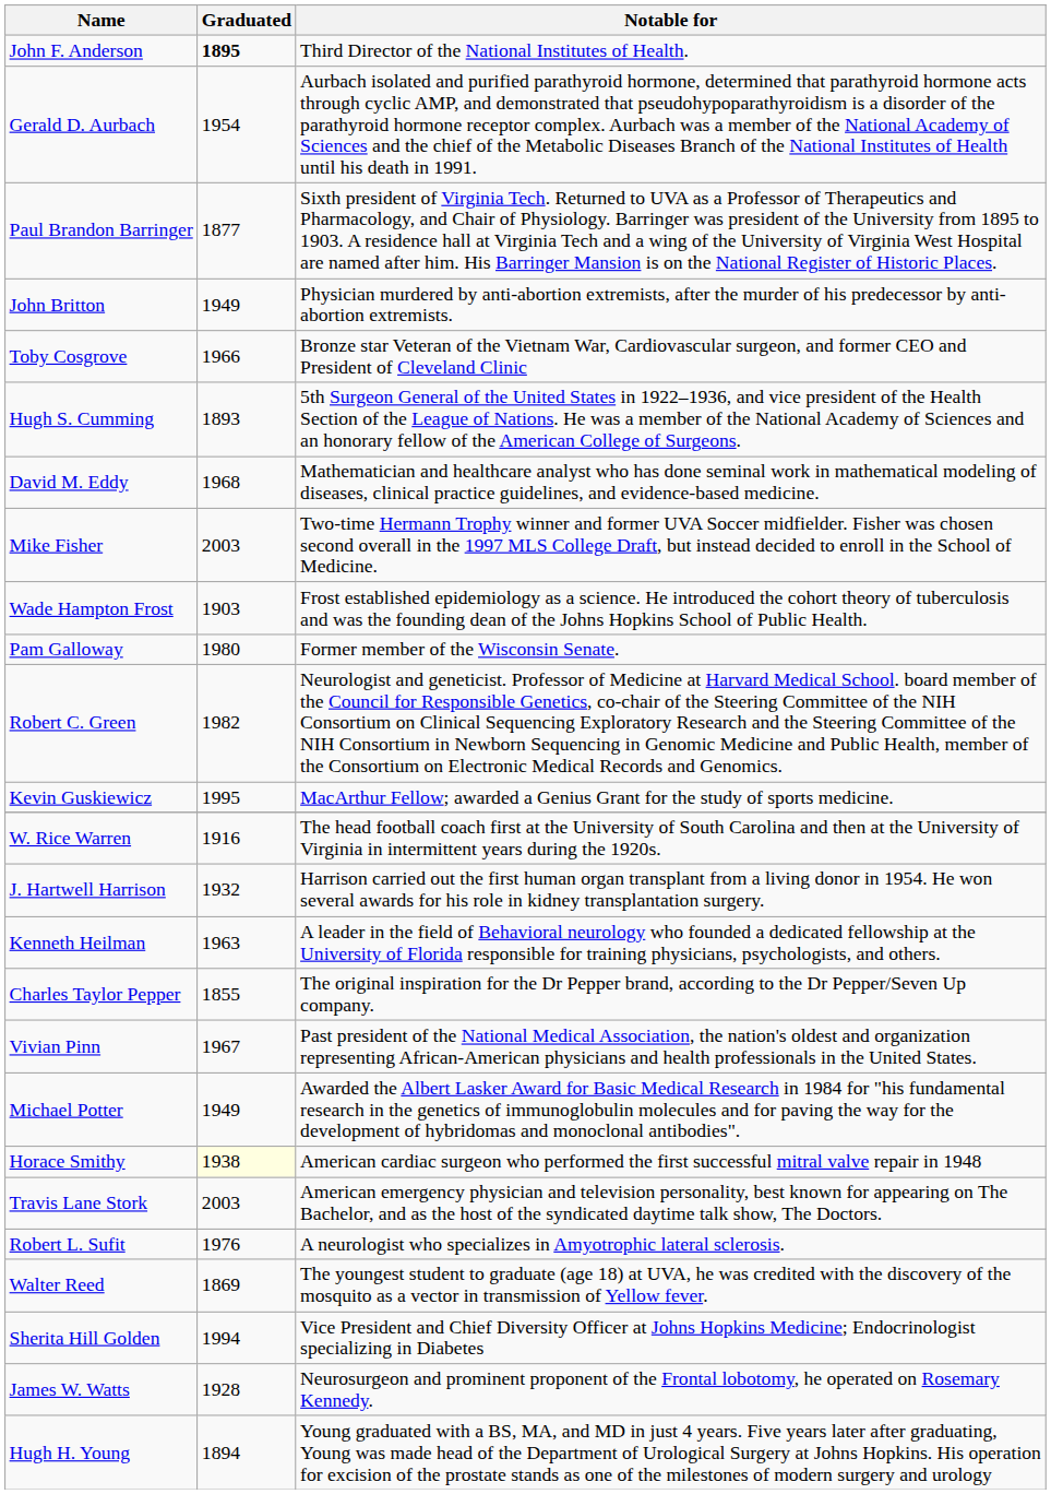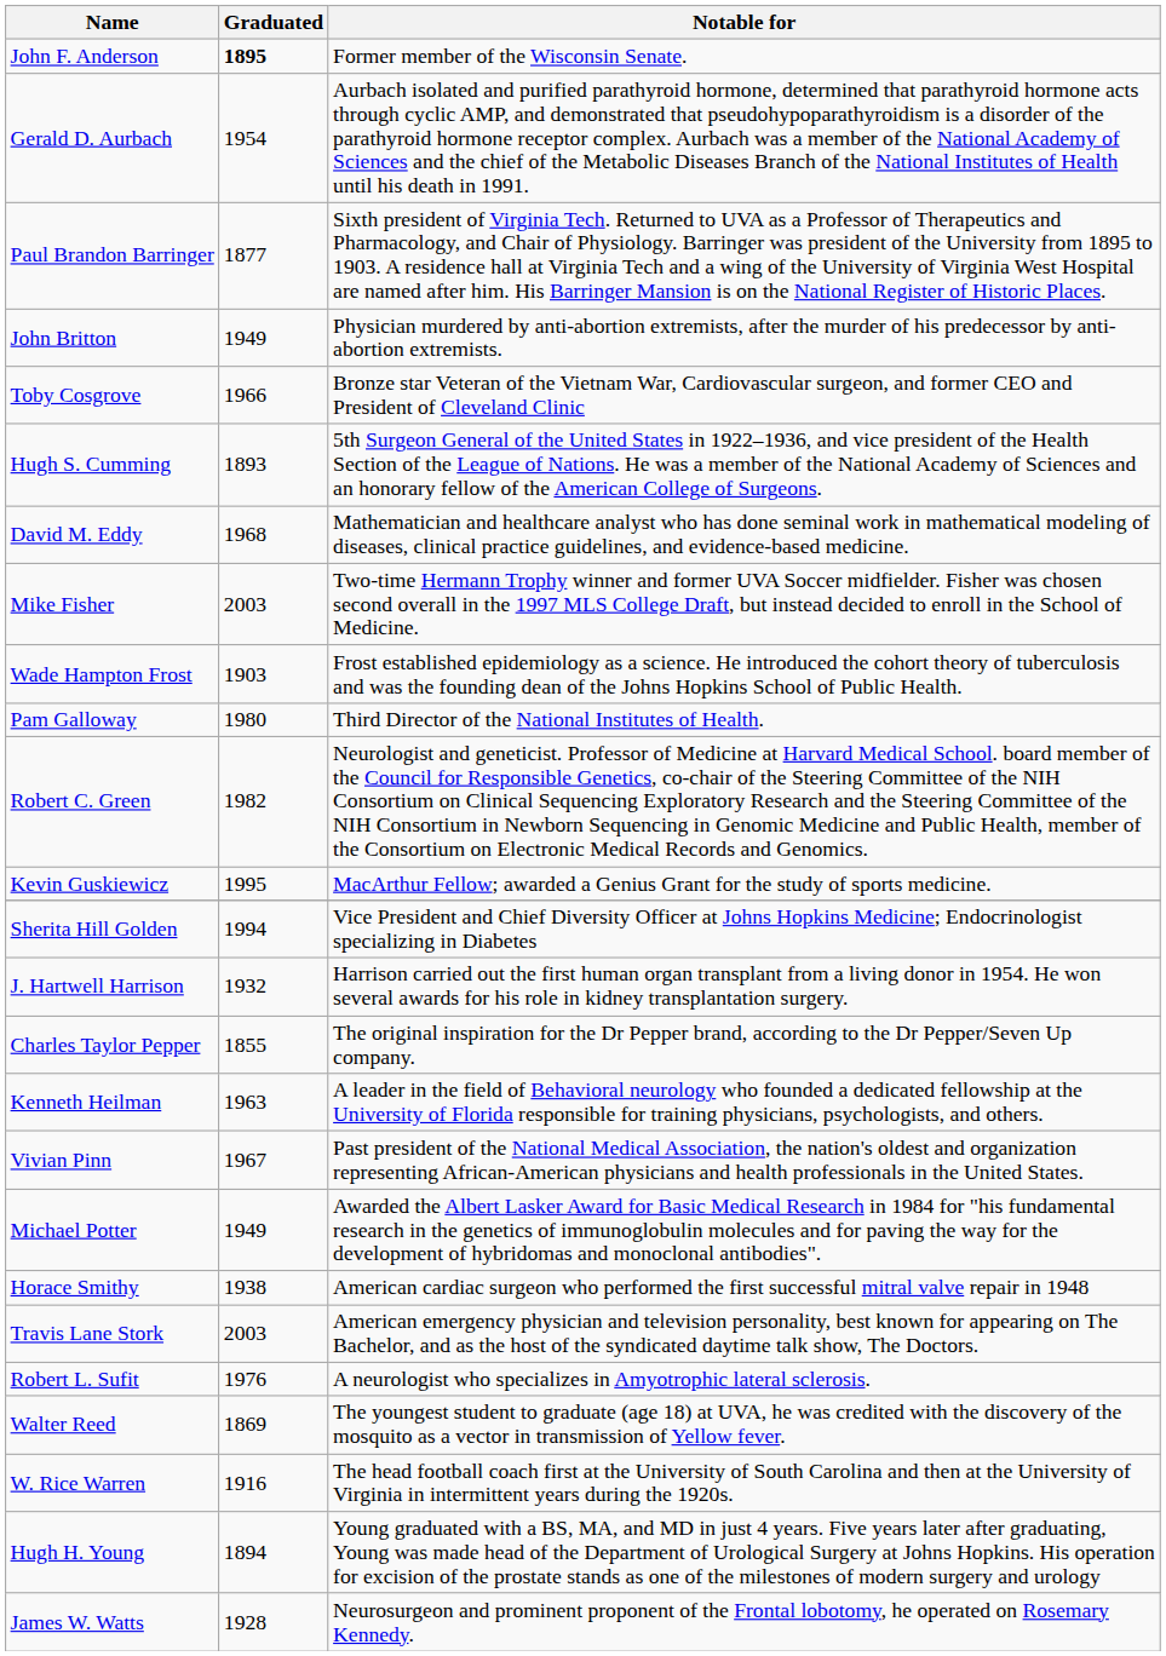 <table class="wikitable sortable">
 <tr>
 <th>Name</th>
 <th>Graduated</th>
 <th>Notable for</th>
 </tr>
 <tr>
 <td><a href='#'>John F. Anderson</a></td>
 <td><strong>1895</strong></td>
-<td>Third Director of the <a href='#'>National Institutes of Health</a>.</td>
+<td>Former member of the <a href='#'>Wisconsin Senate</a>.</td>
 </tr>
 <tr>
 <td><a href='#'>Gerald D. Aurbach</a></td>
 <td>1954</td>
 <td>Aurbach isolated and purified parathyroid hormone, determined that parathyroid hormone acts through cyclic AMP, and demonstrated that pseudohypoparathyroidism is a disorder of the parathyroid hormone receptor complex. Aurbach was a member of the <a href='#'>National Academy of Sciences</a> and the chief of the Metabolic Diseases Branch of the <a href='#'>National Institutes of Health</a> until his death in 1991.</td>
 </tr>
 <tr>
 <td style="white-space: nowrap;"><a href='#'>Paul Brandon Barringer</a></td>
 <td>1877</td>
 <td>Sixth president of <a href='#'>Virginia Tech</a>. Returned to UVA as a Professor of Therapeutics and Pharmacology, and Chair of Physiology. Barringer was president of the University from 1895 to 1903. A residence hall at Virginia Tech and a wing of the University of Virginia West Hospital are named after him. His <a href='#'>Barringer Mansion</a> is on the <a href='#'>National Register of Historic Places</a>.</td>
 </tr>
 <tr>
 <td><a href='#'>John Britton</a></td>
 <td>1949</td>
 <td>Physician murdered by anti-abortion extremists, after the murder of his predecessor by anti-abortion extremists.</td>
 </tr>
 <tr>
 <td><a href='#'>Toby Cosgrove</a></td>
 <td>1966</td>
 <td>Bronze star Veteran of the Vietnam War, Cardiovascular surgeon, and former CEO and President of <a href='#'>Cleveland Clinic</a></td>
 </tr>
 <tr>
 <td><a href='#'>Hugh S. Cumming</a></td>
 <td>1893</td>
 <td>5th <a href='#'>Surgeon General of the United States</a> in 1922–1936, and vice president of the Health Section of the <a href='#'>League of Nations</a>. He was a member of the National Academy of Sciences and an honorary fellow of the <a href='#'>American College of Surgeons</a>.</td>
 </tr>
 <tr>
 <td><a href='#'>David M. Eddy</a></td>
 <td>1968</td>
 <td>Mathematician and healthcare analyst who has done seminal work in mathematical modeling of diseases, clinical practice guidelines, and evidence-based medicine.</td>
 </tr>
 <tr>
 <td><a href='#'>Mike Fisher</a></td>
 <td>2003</td>
 <td>Two-time <a href='#'>Hermann Trophy</a> winner and former UVA Soccer midfielder.  Fisher was chosen second overall in the <a href='#'>1997 MLS College Draft</a>, but instead decided to enroll in the School of Medicine.</td>
 </tr>
 <tr>
 <td><a href='#'>Wade Hampton Frost</a></td>
 <td>1903</td>
 <td>Frost established epidemiology as a science. He introduced the cohort theory of tuberculosis and was the founding dean of the Johns Hopkins School of Public Health.</td>
 </tr>
 <tr>
 <td><a href='#'>Pam Galloway</a></td>
 <td>1980</td>
-<td>Former member of the <a href='#'>Wisconsin Senate</a>.</td>
+<td>Third Director of the <a href='#'>National Institutes of Health</a>.</td>
 </tr>
 <tr>
 <td><a href='#'>Robert C. Green</a></td>
 <td>1982</td>
 <td>Neurologist and geneticist. Professor of Medicine at <a href='#'>Harvard Medical School</a>. board member of the <a href='#'>Council for Responsible Genetics</a>, co-chair of the Steering Committee of the NIH Consortium on Clinical Sequencing Exploratory Research and the Steering Committee of the NIH Consortium in Newborn Sequencing in Genomic Medicine and Public Health, member of the Consortium on Electronic Medical Records and Genomics.</td>
 </tr>
 <tr>
 <td><a href='#'>Kevin Guskiewicz</a></td>
 <td>1995</td>
 <td><a href='#'>MacArthur Fellow</a>; awarded a Genius Grant for the study of sports medicine.</td>
 </tr>
 <tr>
 </tr>
 <tr>
-<td><a href='#'>W. Rice Warren</a></td>
-<td>1916</td>
-<td>The head football coach first at the University of South Carolina and then at the University of Virginia in intermittent years during the 1920s.</td>
+<td><a href='#'>Sherita Hill Golden</a></td>
+<td>1994</td>
+<td>Vice President and Chief Diversity Officer at <a href='#'>Johns Hopkins Medicine</a>; Endocrinologist specializing in Diabetes</td>
 </tr>
 <tr>
 <td><a href='#'>J. Hartwell Harrison</a></td>
 <td>1932</td>
 <td>Harrison carried out the first human organ transplant from a living donor in 1954. He won several awards for his role in kidney transplantation surgery.</td>
 </tr>
 <tr>
+<td><a href='#'>Charles Taylor Pepper</a></td>
+<td>1855</td>
+<td>The original inspiration for the Dr Pepper brand, according to the Dr Pepper/Seven Up company.</td>
+</tr>
+<tr>
 <td><a href='#'>Kenneth Heilman</a></td>
 <td>1963</td>
 <td>A leader in the field of <a href='#'>Behavioral neurology</a> who founded a dedicated fellowship at the <a href='#'>University of Florida</a> responsible for training physicians, psychologists, and others.</td>
-</tr>
-<tr>
-<td><a href='#'>Charles Taylor Pepper</a></td>
-<td>1855</td>
-<td>The original inspiration for the Dr Pepper brand, according to the Dr Pepper/Seven Up company.</td>
 </tr>
 <tr>
 <td><a href='#'>Vivian Pinn</a></td>
 <td>1967</td>
 <td>Past president of the <a href='#'>National Medical Association</a>, the nation's oldest and organization representing African-American physicians and health professionals in the United States.</td>
 </tr>
 <tr>
 <td><a href='#'>Michael Potter</a></td>
 <td>1949</td>
 <td>Awarded the <a href='#'>Albert Lasker Award for Basic Medical Research</a> in 1984 for "his fundamental research in the genetics of immunoglobulin molecules and for paving the way for the development of hybridomas and monoclonal antibodies".</td>
 </tr>
 <tr>
 <td><a href='#'>Horace Smithy</a></td>
-<td style="background: lightyellow;">1938</td>
+<td>1938</td>
 <td>American cardiac surgeon who performed the first successful <a href='#'>mitral valve</a> repair in 1948</td>
 </tr>
 <tr>
 <td><a href='#'>Travis Lane Stork</a></td>
 <td>2003</td>
 <td>American emergency physician and television personality, best known for appearing on The Bachelor, and as the host of the syndicated daytime talk show, The Doctors.</td>
 </tr>
 <tr>
 <td><a href='#'>Robert L. Sufit</a></td>
 <td>1976</td>
 <td>A neurologist who specializes in <a href='#'>Amyotrophic lateral sclerosis</a>.</td>
 </tr>
 <tr>
 <td><a href='#'>Walter Reed</a></td>
 <td>1869</td>
 <td>The youngest student to graduate (age 18) at UVA, he was credited with the discovery of the mosquito as a vector in transmission of <a href='#'>Yellow fever</a>.</td>
 </tr>
 <tr>
-<td><a href='#'>Sherita Hill Golden</a></td>
-<td>1994</td>
-<td>Vice President and Chief Diversity Officer at <a href='#'>Johns Hopkins Medicine</a>; Endocrinologist specializing in Diabetes</td>
+<td><a href='#'>W. Rice Warren</a></td>
+<td>1916</td>
+<td>The head football coach first at the University of South Carolina and then at the University of Virginia in intermittent years during the 1920s.</td>
+</tr>
+<tr>
+<td><a href='#'>Hugh H. Young</a></td>
+<td>1894</td>
+<td>Young graduated with a BS, MA, and MD in just 4 years. Five years later after graduating, Young was made head of the Department of Urological Surgery at Johns Hopkins. His operation for excision of the prostate stands as one of the milestones of modern surgery and urology</td>
 </tr>
 <tr>
 <td><a href='#'>James W. Watts</a></td>
 <td>1928</td>
 <td>Neurosurgeon and prominent proponent of the <a href='#'>Frontal lobotomy</a>, he operated on <a href='#'>Rosemary Kennedy</a>.</td>
 </tr>
-<tr>
-<td><a href='#'>Hugh H. Young</a></td>
-<td>1894</td>
-<td>Young graduated with a BS, MA, and MD in just 4 years. Five years later after graduating, Young was made head of the Department of Urological Surgery at Johns Hopkins. His operation for excision of the prostate stands as one of the milestones of modern surgery and urology</td>
-</tr>
 </table>
